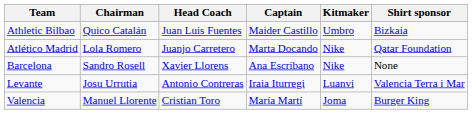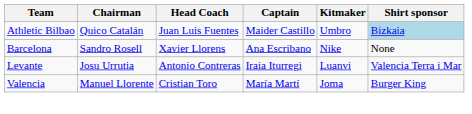 <table class="wikitable sortable" style="text-align: left;">
 <tr>
 <th>Team</th>
 <th>Chairman</th>
 <th>Head Coach</th>
 <th>Captain</th>
 <th>Kitmaker</th>
 <th>Shirt sponsor</th>
 </tr>
 <tr>
 <td><a href='#'>Athletic Bilbao</a></td>
 <td> <a href='#'>Quico Catalán</a></td>
 <td> <a href='#'>Juan Luis Fuentes</a></td>
 <td> <a href='#'>Maider Castillo</a></td>
 <td><a href='#'>Umbro</a></td>
-<td><a href='#'>Bizkaia</a></td>
-</tr>
-<tr>
-<td><a href='#'>Atlético Madrid</a></td>
-<td> <a href='#'>Lola Romero</a></td>
-<td> <a href='#'>Juanjo Carretero</a></td>
-<td> <a href='#'>Marta Docando</a></td>
-<td><a href='#'>Nike</a></td>
-<td><a href='#'>Qatar Foundation</a></td>
+<td style="background: lightblue;"><a href='#'>Bizkaia</a></td>
 </tr>
 <tr>
 <td><a href='#'>Barcelona</a></td>
 <td> <a href='#'>Sandro Rosell</a></td>
 <td> <a href='#'>Xavier Llorens</a></td>
 <td> <a href='#'>Ana Escribano</a></td>
 <td><a href='#'>Nike</a></td>
 <td>None</td>
 </tr>
 <tr>
 <td><a href='#'>Levante</a></td>
 <td> <a href='#'>Josu Urrutia</a></td>
 <td> <a href='#'>Antonio Contreras</a></td>
 <td> <a href='#'>Iraia Iturregi</a></td>
 <td><a href='#'>Luanvi</a></td>
 <td><a href='#'>Valencia Terra i Mar</a></td>
 </tr>
 <tr>
 <td><a href='#'>Valencia</a></td>
 <td> <a href='#'>Manuel Llorente</a></td>
 <td> <a href='#'>Cristian Toro</a></td>
 <td> <a href='#'>María Martí</a></td>
 <td><a href='#'>Joma</a></td>
 <td><a href='#'>Burger King</a></td>
 </tr>
 </table>
